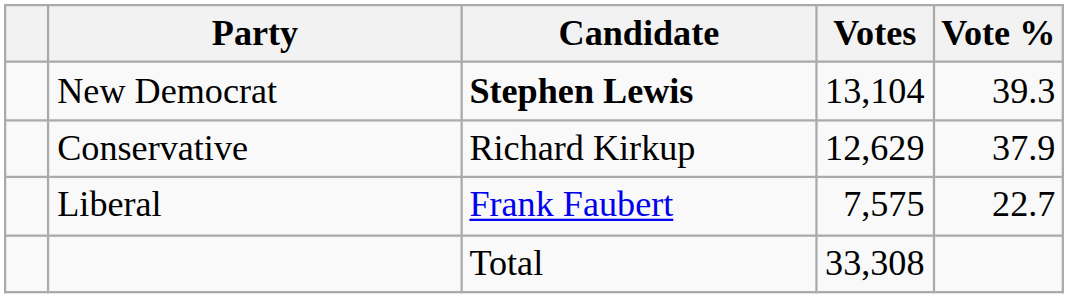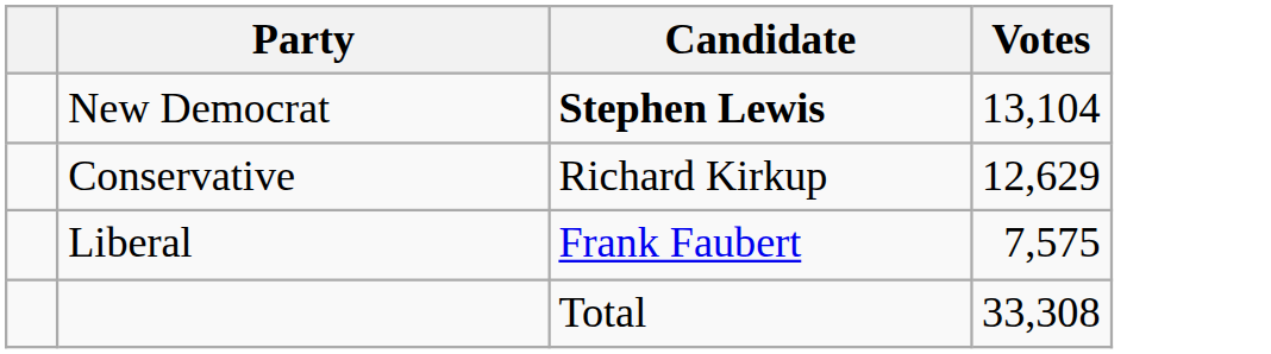 <table class="wikitable">
 <tr>
 <th></th>
 <th scope="col" width="175">Party</th>
 <th scope="col" width="150">Candidate</th>
 <th>Votes</th>
-<th>Vote %</th>
 </tr>
 <tr>
 <td>   </td>
 <td>New Democrat</td>
 <td><strong>Stephen Lewis</strong></td>
 <td align=right>13,104</td>
-<td align=right>39.3</td>
 </tr>
 <tr |>
 <td>   </td>
 <td>Conservative</td>
 <td>Richard Kirkup</td>
 <td align=right>12,629</td>
-<td align=right>37.9</td>
 </tr>
 <tr>
 <td>   </td>
 <td>Liberal</td>
 <td><a href='#'>Frank Faubert</a></td>
 <td align=right>7,575</td>
-<td align=right>22.7</td>
 </tr>
 <tr>
 <td></td>
 <td></td>
 <td>Total</td>
 <td align=right>33,308</td>
-<td></td>
 </tr>
 </table>
